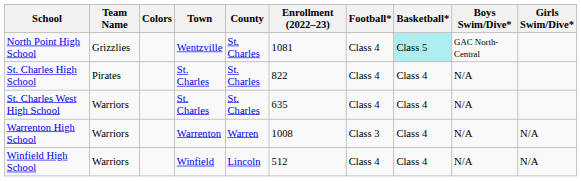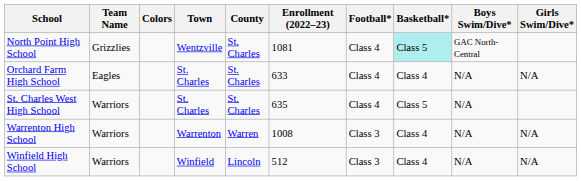 <table class="wikitable" border="1">
 <tr>
 <th>School</th>
 <th>Team Name</th>
 <th>Colors</th>
 <th>Town</th>
 <th>County</th>
 <th>Enrollment (2022–23)</th>
 <th>Football*</th>
 <th>Basketball*</th>
 <th>Boys<br>Swim/Dive*</th>
 <th>Girls<br>Swim/Dive*</th>
 </tr>
 <tr>
 <td><a href='#'>North Point High School</a></td>
 <td>Grizzlies</td>
 <td> </td>
 <td><a href='#'>Wentzville</a></td>
 <td><a href='#'>St. Charles</a></td>
 <td>1081</td>
 <td>Class 4</td>
 <td style="background: paleturquoise;">Class 5</td>
 <td><small>GAC North-Central</small><br></td>
 <td></td>
 </tr>
 <tr>
-<td><a href='#'>St. Charles High School</a></td>
-<td>Pirates</td>
+<td><a href='#'>Orchard Farm High School</a></td>
+<td>Eagles</td>
 <td> </td>
 <td><a href='#'>St. Charles</a></td>
 <td><a href='#'>St. Charles</a></td>
-<td>822</td>
+<td>633</td>
 <td>Class 4</td>
 <td>Class 4</td>
 <td>N/A</td>
-<td></td>
+<td>N/A</td>
 </tr>
 <tr>
 <td><a href='#'>St. Charles West High School</a></td>
 <td>Warriors</td>
 <td> </td>
 <td><a href='#'>St. Charles</a></td>
 <td><a href='#'>St. Charles</a></td>
 <td>635</td>
 <td>Class 4</td>
-<td>Class 4</td>
+<td>Class 5</td>
 <td>N/A</td>
 <td></td>
 </tr>
 <tr>
 <td><a href='#'>Warrenton High School</a></td>
 <td>Warriors</td>
 <td> </td>
 <td><a href='#'>Warrenton</a></td>
 <td><a href='#'>Warren</a></td>
 <td>1008</td>
 <td>Class 3</td>
 <td>Class 4</td>
 <td>N/A</td>
 <td>N/A</td>
 </tr>
 <tr>
 <td><a href='#'>Winfield High School</a></td>
 <td>Warriors</td>
 <td>  </td>
 <td><a href='#'>Winfield</a></td>
 <td><a href='#'>Lincoln</a></td>
 <td>512</td>
-<td>Class 4</td>
+<td>Class 3</td>
 <td>Class 4</td>
 <td>N/A</td>
 <td>N/A</td>
 </tr>
 </table>
